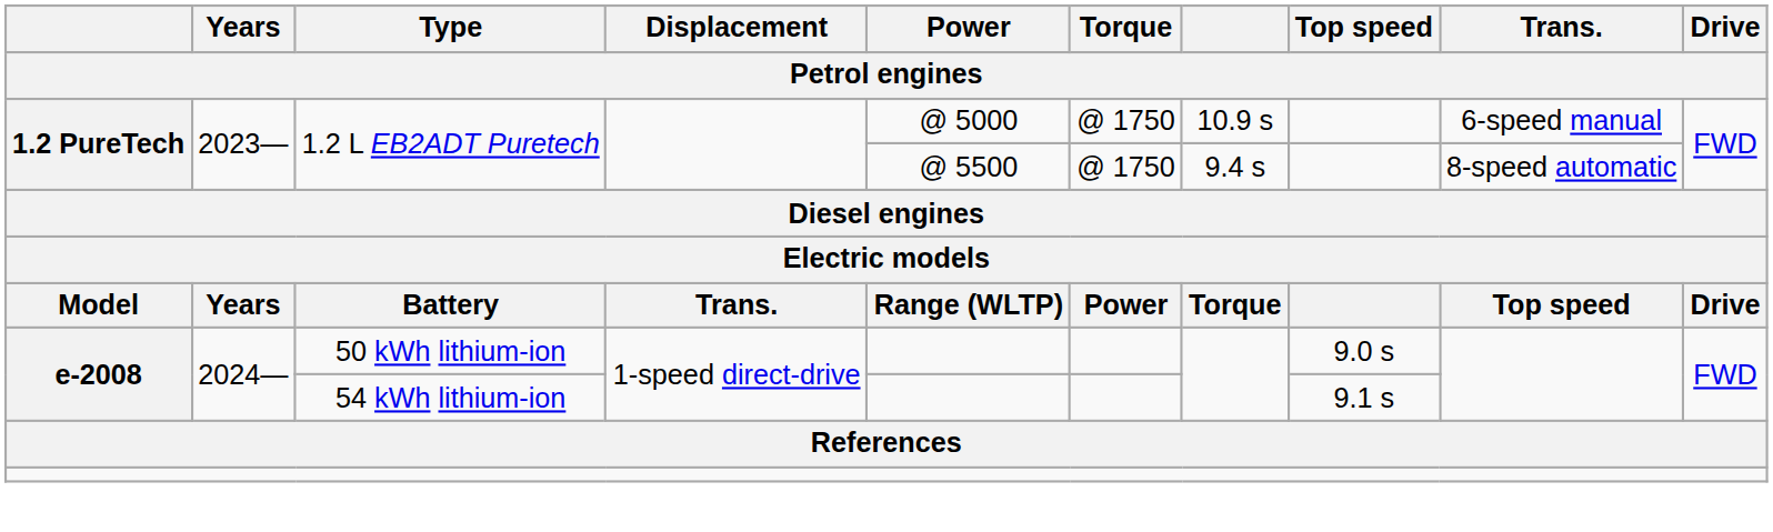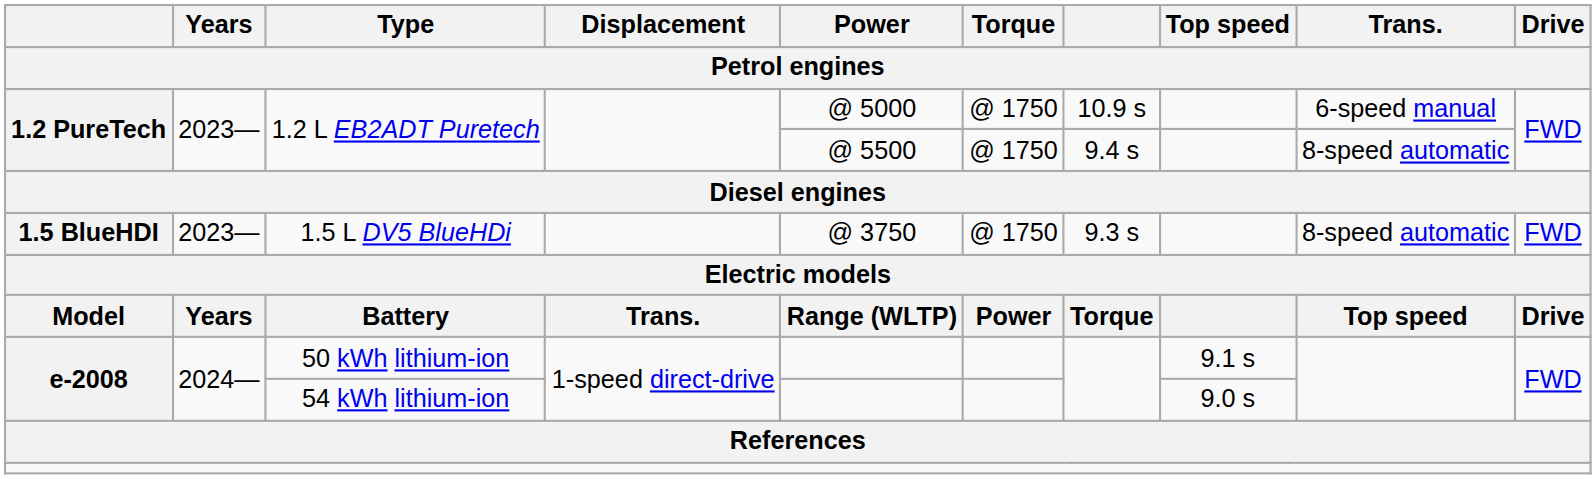 <table class="wikitable" style="font-size:75%;text-align:center;">
 <tr>
 <th></th>
 <th>Years</th>
 <th>Type</th>
 <th>Displacement</th>
 <th>Power</th>
 <th>Torque</th>
 <th></th>
 <th>Top speed</th>
 <th>Trans.</th>
 <th>Drive</th>
 </tr>
 <tr>
 <th colspan=10>Petrol engines</th>
 </tr>
 <tr>
 <th rowspan=2><strong>1.2 PureTech</strong></th>
 <td rowspan=2>2023—</td>
 <td rowspan=2>1.2 L <a href='#'><em>EB2ADT Puretech</em></a></td>
 <td rowspan=2></td>
 <td> @ 5000</td>
 <td> @ 1750</td>
 <td>10.9 s</td>
 <td></td>
 <td>6-speed <a href='#'>manual</a></td>
 <td rowspan=2><a href='#'>FWD</a></td>
 </tr>
 <tr>
 <td> @ 5500</td>
 <td> @ 1750</td>
 <td>9.4 s</td>
 <td></td>
 <td>8-speed <a href='#'>automatic</a></td>
 </tr>
 <tr>
 <th colspan=10>Diesel engines</th>
 </tr>
 <tr>
+<th><strong>1.5 BlueHDI</strong></th>
+<td>2023—</td>
+<td>1.5 L <a href='#'><em>DV5 BlueHDi</em></a></td>
+<td></td>
+<td> @ 3750</td>
+<td> @ 1750</td>
+<td>9.3 s</td>
+<td></td>
+<td>8-speed <a href='#'>automatic</a></td>
+<td><a href='#'>FWD</a></td>
+</tr>
+<tr>
 <th colspan=10>Electric models</th>
 </tr>
 <tr>
 <th>Model</th>
 <th>Years</th>
 <th>Battery</th>
 <th>Trans.</th>
 <th>Range (WLTP)</th>
 <th>Power</th>
 <th>Torque</th>
 <th></th>
 <th>Top speed</th>
 <th>Drive</th>
 </tr>
 <tr>
 <th rowspan=2><strong>e-2008</strong></th>
 <td rowspan=2>2024—</td>
 <td>50 <a href='#'>kWh</a> <a href='#'>lithium-ion</a></td>
 <td rowspan=2>1-speed <a href='#'>direct-drive</a></td>
 <td></td>
 <td></td>
 <td rowspan=2></td>
-<td>9.0 s</td>
+<td>9.1 s</td>
 <td rowspan=2></td>
 <td rowspan=2><a href='#'>FWD</a></td>
 </tr>
 <tr>
 <td>54 <a href='#'>kWh</a> <a href='#'>lithium-ion</a></td>
 <td></td>
 <td></td>
-<td>9.1 s</td>
+<td>9.0 s</td>
 </tr>
 <tr>
 <th colspan=10>References</th>
 </tr>
 <tr>
 <td colspan=10></td>
 </tr>
 </table>
